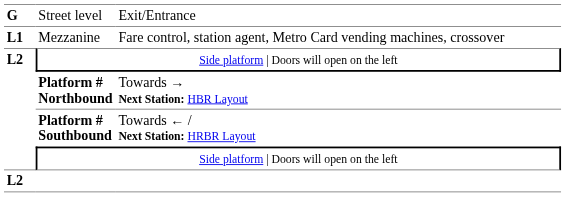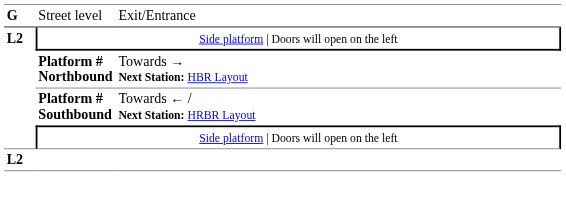 <table table border=0 cellspacing=0 cellpadding=3>
 <tr>
 <td style="border-bottom:solid 1px gray;border-top:solid 1px gray;" width=30 valign=top><strong>G</strong></td>
 <td style="border-top:solid 1px gray;border-bottom:solid 1px gray;" width=85 valign=top>Street level</td>
 <td style="border-top:solid 1px gray;border-bottom:solid 1px gray;" width=500 valign=top>Exit/Entrance</td>
-</tr>
-<tr>
-<td valign=top><strong>L1</strong></td>
-<td valign=top>Mezzanine</td>
-<td valign=top>Fare control, station agent, Metro Card vending machines, crossover<br></td>
 </tr>
 <tr>
 <td style="border-top:solid 1px gray;border-bottom:solid 1px gray;" width=30 rowspan=4 valign=top><strong>L2</strong></td>
 <td style="border-top:solid 1px gray;border-right:solid 2px black;border-left:solid 2px black;border-bottom:solid 2px black;text-align:center;" colspan=2><small><a href='#'>Side platform</a> | Doors will open on the left </small></td>
 </tr>
 <tr>
 <td style="border-bottom:solid 1px gray;" width=85><span><strong>Platform #</strong><br><strong>Northbound</strong></span></td>
 <td style="border-bottom:solid 1px gray;" width=500>Towards → <br><small><strong>Next Station:</strong> <a href='#'>HBR Layout</a></small></td>
 </tr>
 <tr>
 <td><span><strong>Platform #</strong><br><strong>Southbound</strong></span></td>
 <td>Towards ←  / <br><small><strong>Next Station:</strong> <a href='#'>HRBR Layout</a></small></td>
 </tr>
 <tr>
 <td style="border-top:solid 2px black;border-right:solid 2px black;border-left:solid 2px black;border-bottom:solid 1px gray;" colspan=2  align=center><small><a href='#'>Side platform</a> | Doors will open on the left </small></td>
 </tr>
 <tr>
 <td style="border-bottom:solid 1px gray;" width=30 rowspan=2 valign=top><strong>L2</strong></td>
 <td style="border-bottom:solid 1px gray;" width=85></td>
 <td style="border-bottom:solid 1px gray;" width=500></td>
 </tr>
 <tr>
 </tr>
 </table>
